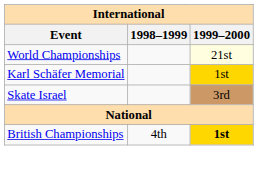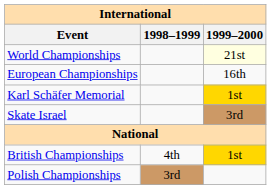 <table class="wikitable" style="text-align:center">
 <tr>
 <th style="background-color: #ffdead; " colspan=3 align=center>International</th>
 </tr>
 <tr>
 <th>Event</th>
 <th>1998–1999</th>
 <th>1999–2000</th>
 </tr>
 <tr>
 <td align=left><a href='#'>World Championships</a></td>
 <td></td>
 <td style="background: lightyellow;">21st</td>
+</tr>
+<tr>
+<td align=left><a href='#'>European Championships</a></td>
+<td></td>
+<td>16th</td>
 </tr>
 <tr>
 <td align=left><a href='#'>Karl Schäfer Memorial</a></td>
 <td></td>
 <td bgcolor=gold>1st</td>
 </tr>
 <tr>
 <td align=left><a href='#'>Skate Israel</a></td>
 <td></td>
 <td bgcolor=cc9966>3rd</td>
 </tr>
 <tr>
 <th style="background-color: #ffdead; " colspan=3 align=center>National</th>
 </tr>
 <tr>
 <td align=left><a href='#'>British Championships</a></td>
 <td>4th</td>
-<td bgcolor=gold><strong>1st</strong></td>
+<td bgcolor=gold>1st</td>
+</tr>
+<tr>
+<td align=left><a href='#'>Polish Championships</a></td>
+<td bgcolor=cc9966>3rd</td>
+<td></td>
 </tr>
 </table>
